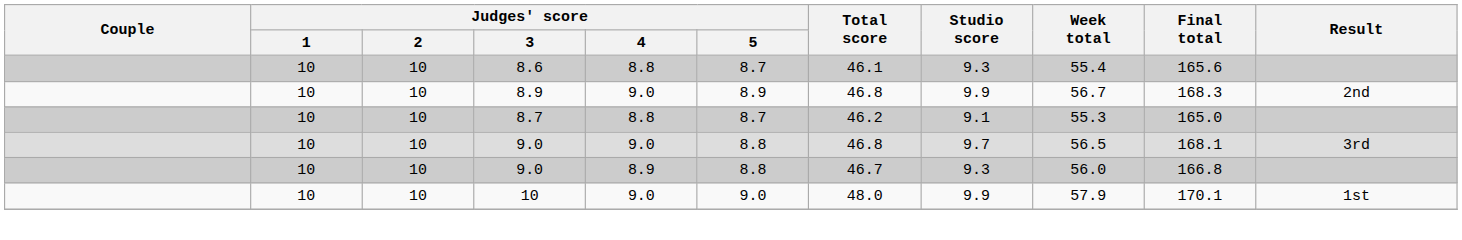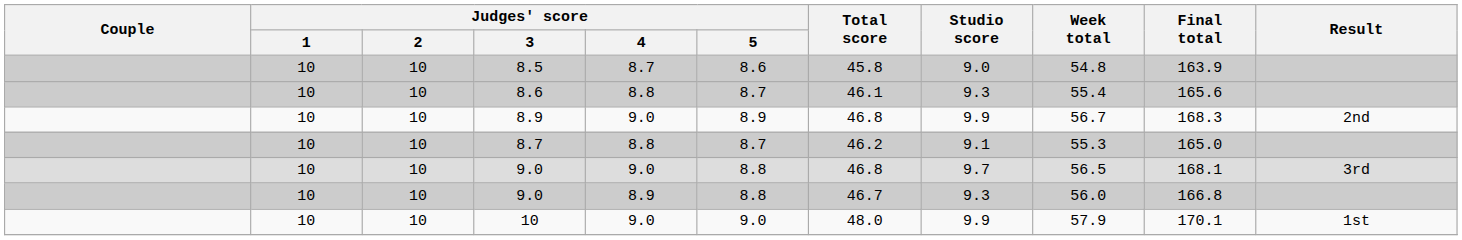 <table class="wikitable" style="font-size:100%; line-height:16px; text-align:center" width="100%">
 <tr>
 <th rowspan=2 width="11.00%">Couple</th>
 <th colspan=5 width="25.00%">Judges' score</th>
 <th rowspan=2 width="05.00%">Total<br>score</th>
 <th rowspan=2 width="05.00%">Studio<br>score</th>
 <th rowspan=2 width="05.00%">Week<br>total</th>
 <th rowspan=2 width="05.00%">Final<br>total</th>
 <th rowspan=2 width="09.00%">Result<br></th>
 </tr>
 <tr>
 <th width="05%">1</th>
 <th width="05%">2</th>
 <th width="05%">3</th>
 <th width="05%">4</th>
 <th width="05%">5</th>
+</tr>
+<tr bgcolor="CCCCCC">
+<td></td>
+<td>10</td>
+<td>10</td>
+<td>8.5</td>
+<td>8.7</td>
+<td>8.6</td>
+<td>45.8</td>
+<td>9.0</td>
+<td>54.8</td>
+<td>163.9</td>
+<td></td>
 </tr>
 <tr bgcolor="CCCCCC">
 <td></td>
 <td>10</td>
 <td>10</td>
 <td>8.6</td>
 <td>8.8</td>
 <td>8.7</td>
 <td>46.1</td>
 <td>9.3</td>
 <td>55.4</td>
 <td>165.6</td>
 <td></td>
 </tr>
 <tr>
 <td></td>
 <td>10</td>
 <td>10</td>
 <td>8.9</td>
 <td>9.0</td>
 <td>8.9</td>
 <td>46.8</td>
 <td>9.9</td>
 <td>56.7</td>
 <td>168.3</td>
 <td>2nd</td>
 </tr>
 <tr bgcolor="CCCCCC">
 <td></td>
 <td>10</td>
 <td>10</td>
 <td>8.7</td>
 <td>8.8</td>
 <td>8.7</td>
 <td>46.2</td>
 <td>9.1</td>
 <td>55.3</td>
 <td>165.0</td>
 <td></td>
 </tr>
 <tr bgcolor="DDDDDD">
 <td></td>
 <td>10</td>
 <td>10</td>
 <td>9.0</td>
 <td>9.0</td>
 <td>8.8</td>
 <td>46.8</td>
 <td>9.7</td>
 <td>56.5</td>
 <td>168.1</td>
 <td>3rd</td>
 </tr>
 <tr bgcolor="CCCCCC">
 <td></td>
 <td>10</td>
 <td>10</td>
 <td>9.0</td>
 <td>8.9</td>
 <td>8.8</td>
 <td>46.7</td>
 <td>9.3</td>
 <td>56.0</td>
 <td>166.8</td>
 <td></td>
 </tr>
 <tr>
 <td></td>
 <td>10</td>
 <td>10</td>
 <td>10</td>
 <td>9.0</td>
 <td>9.0</td>
 <td>48.0</td>
 <td>9.9</td>
 <td>57.9</td>
 <td>170.1</td>
 <td>1st</td>
 </tr>
 <tr>
 </tr>
 </table>
